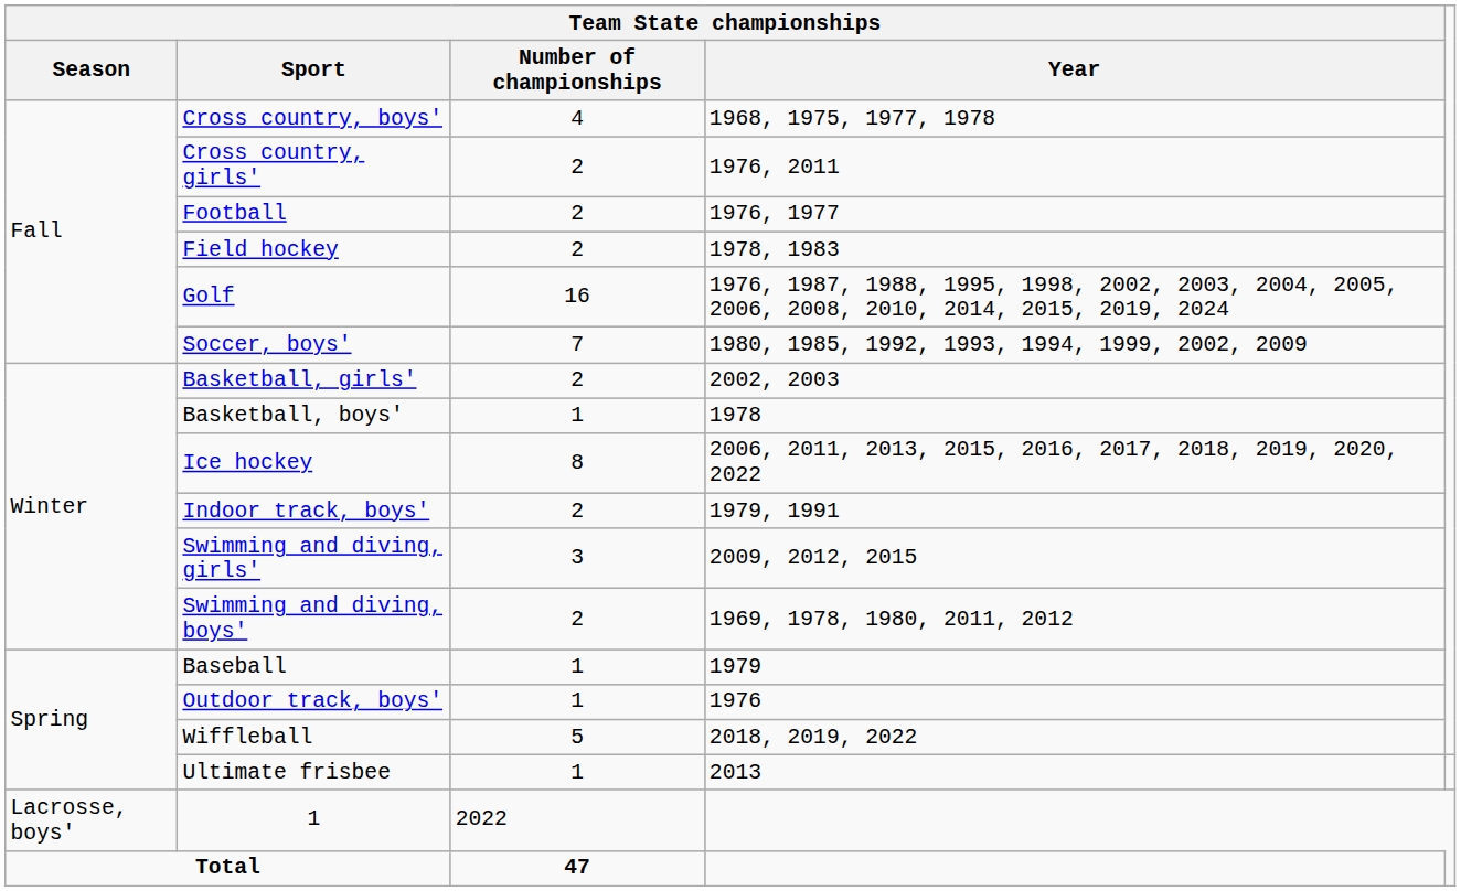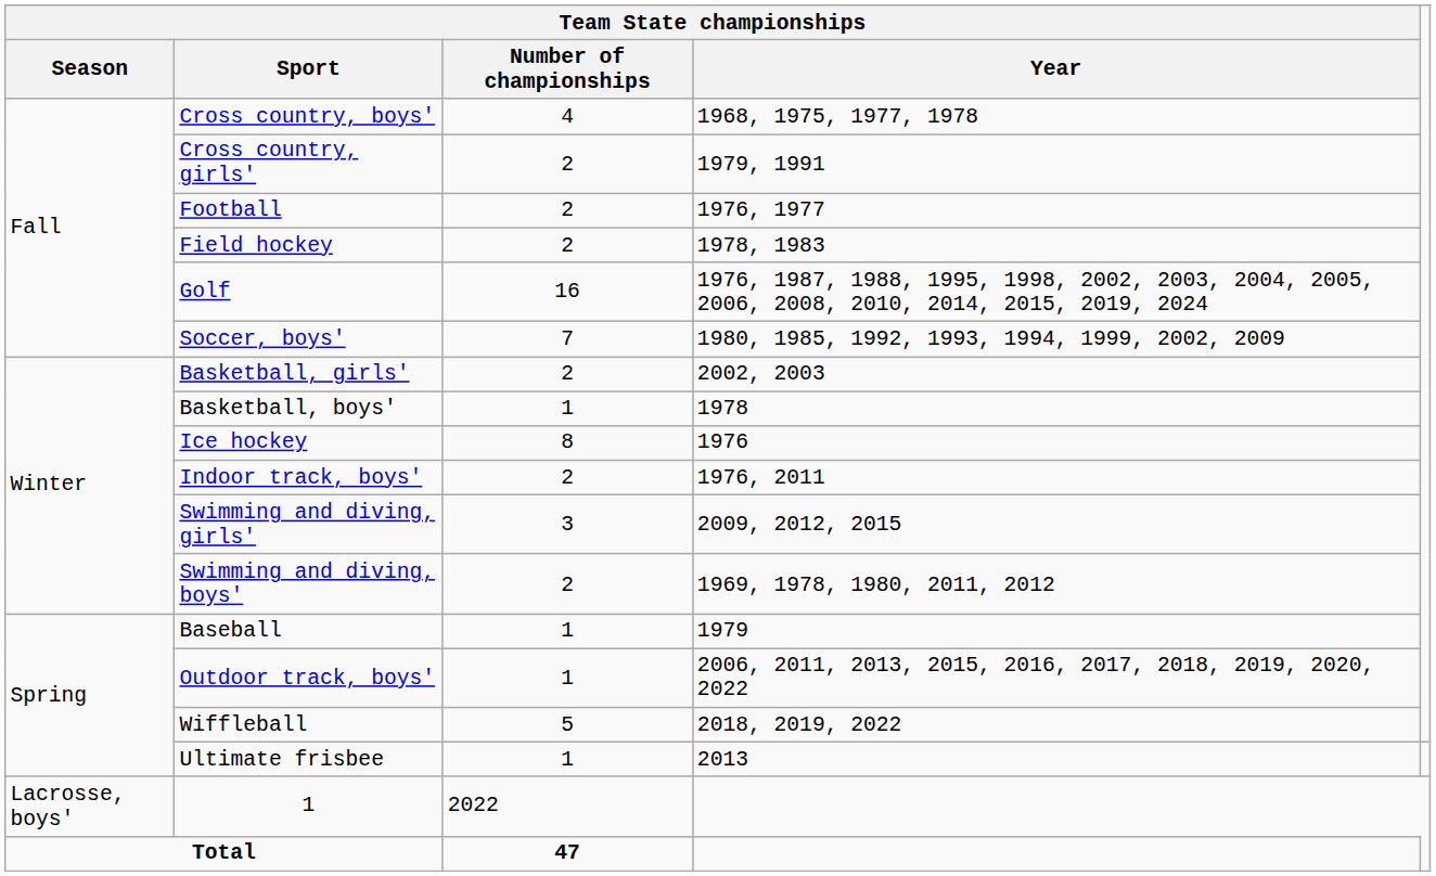 <table class="wikitable">
 <tr>
 <th colspan="4">Team State championships</th>
 </tr>
 <tr>
 <th>Season</th>
 <th>Sport</th>
 <th>Number of championships</th>
 <th>Year</th>
 </tr>
 <tr>
 <td rowspan="6">Fall</td>
 <td><a href='#'>Cross country, boys'</a></td>
 <td style="text-align:center;">4</td>
 <td>1968, 1975, 1977, 1978</td>
 </tr>
 <tr>
 <td><a href='#'>Cross country, girls'</a></td>
 <td style="text-align:center;">2</td>
-<td>1976, 2011</td>
+<td>1979, 1991</td>
 </tr>
 <tr>
 <td><a href='#'>Football</a></td>
 <td style="text-align:center;">2</td>
 <td>1976, 1977</td>
 </tr>
 <tr>
 <td><a href='#'>Field hockey</a></td>
 <td style="text-align:center;">2</td>
 <td>1978, 1983</td>
 </tr>
 <tr>
 <td><a href='#'>Golf</a></td>
 <td style="text-align:center;">16</td>
 <td>1976, 1987, 1988, 1995, 1998, 2002, 2003, 2004, 2005, 2006, 2008, 2010, 2014, 2015, 2019, 2024</td>
 </tr>
 <tr>
 <td><a href='#'>Soccer, boys'</a></td>
 <td style="text-align:center;">7</td>
 <td>1980, 1985, 1992, 1993, 1994, 1999, 2002, 2009</td>
 </tr>
 <tr>
 <td rowspan="6">Winter</td>
 <td><a href='#'>Basketball, girls'</a></td>
 <td style="text-align:center;">2</td>
 <td>2002, 2003</td>
 </tr>
 <tr>
 <td>Basketball, boys'</td>
 <td style="text-align:center;">1</td>
 <td>1978</td>
 </tr>
 <tr>
 <td><a href='#'>Ice hockey</a></td>
 <td style="text-align:center;">8</td>
-<td>2006, 2011, 2013, 2015, 2016, 2017, 2018, 2019, 2020, 2022</td>
+<td>1976</td>
 </tr>
 <tr>
 <td><a href='#'>Indoor track, boys'</a></td>
 <td style="text-align:center;">2</td>
-<td>1979, 1991</td>
+<td>1976, 2011</td>
 </tr>
 <tr>
 <td><a href='#'>Swimming and diving, girls'</a></td>
 <td style="text-align:center;">3</td>
 <td>2009, 2012, 2015</td>
 </tr>
 <tr>
 <td><a href='#'>Swimming and diving, boys'</a></td>
 <td style="text-align:center;">2</td>
 <td>1969, 1978, 1980, 2011, 2012</td>
 </tr>
 <tr>
 <td rowspan="4">Spring</td>
 <td>Baseball</td>
 <td style="text-align:center;">1</td>
 <td>1979</td>
 </tr>
 <tr>
 <td><a href='#'>Outdoor track, boys'</a></td>
 <td style="text-align:center;">1</td>
-<td>1976</td>
+<td>2006, 2011, 2013, 2015, 2016, 2017, 2018, 2019, 2020, 2022</td>
 </tr>
 <tr>
 <td>Wiffleball</td>
 <td style="text-align:center;">5</td>
 <td>2018, 2019, 2022</td>
 </tr>
 <tr>
 <td>Ultimate frisbee</td>
 <td style="text-align:center;">1</td>
 <td>2013</td>
 <td></td>
 </tr>
 <tr>
 <td>Lacrosse, boys'</td>
 <td style="text-align:center;">1</td>
 <td>2022</td>
 </tr>
 <tr style="text-align:center;">
 <td colspan="2"><strong>Total</strong></td>
 <td style="text-align:center;"><strong>47</strong></td>
 <td></td>
 </tr>
 </table>
